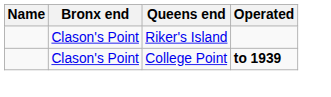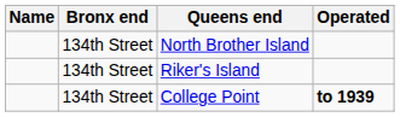 <table class=wikitable>
 <tr>
 <th>Name</th>
 <th>Bronx end</th>
 <th>Queens end</th>
 <th>Operated</th>
 </tr>
 <tr>
 <td></td>
-<td><a href='#'>Clason's Point</a></td>
+<td>134th Street</td>
+<td><a href='#'>North Brother Island</a></td>
+<td></td>
+</tr>
+<tr>
+<td></td>
+<td>134th Street</td>
 <td><a href='#'>Riker's Island</a></td>
 <td></td>
 </tr>
 <tr>
 <td></td>
-<td><a href='#'>Clason's Point</a></td>
+<td>134th Street</td>
 <td><a href='#'>College Point</a></td>
 <td><strong>to 1939</strong></td>
 </tr>
 </table>
